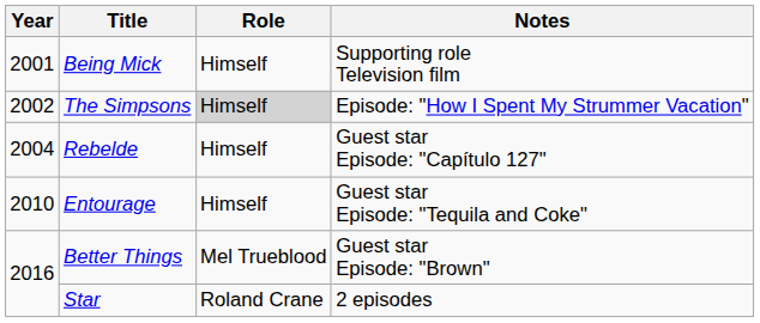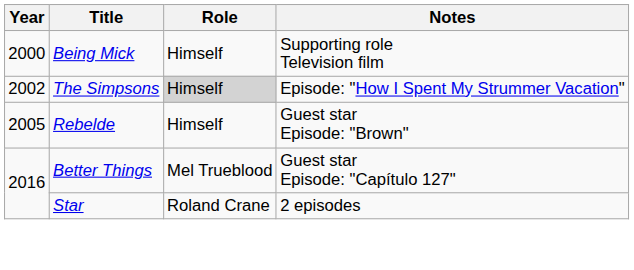 <table class="wikitable">
 <tr>
 <th>Year</th>
 <th>Title</th>
 <th>Role</th>
 <th>Notes</th>
 </tr>
 <tr>
-<td>2001</td>
+<td>2000</td>
 <td><em><a href='#'>Being Mick</a></em></td>
 <td>Himself</td>
 <td>Supporting role<br>Television film</td>
 </tr>
 <tr>
 <td>2002</td>
 <td><em><a href='#'>The Simpsons</a></em></td>
 <td style="background: lightgrey;">Himself</td>
 <td>Episode: "<a href='#'>How I Spent My Strummer Vacation</a>"</td>
 </tr>
 <tr>
-<td>2004</td>
+<td>2005</td>
 <td><em><a href='#'>Rebelde</a></em></td>
 <td>Himself</td>
-<td>Guest star<br>Episode: "Capítulo 127"</td>
-</tr>
-<tr>
-<td>2010</td>
-<td><em><a href='#'>Entourage</a></em></td>
-<td>Himself</td>
-<td>Guest star<br>Episode: "Tequila and Coke"</td>
+<td>Guest star<br>Episode: "Brown"</td>
 </tr>
 <tr>
 <td rowspan="2">2016</td>
 <td><em><a href='#'>Better Things</a></em></td>
 <td>Mel Trueblood</td>
-<td>Guest star<br>Episode: "Brown"</td>
+<td>Guest star<br>Episode: "Capítulo 127"</td>
 </tr>
 <tr>
 <td><em><a href='#'>Star</a></em></td>
 <td>Roland Crane</td>
 <td>2 episodes</td>
 </tr>
 </table>
